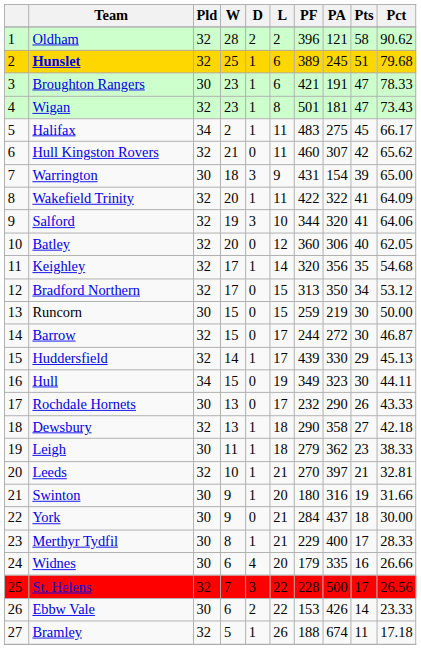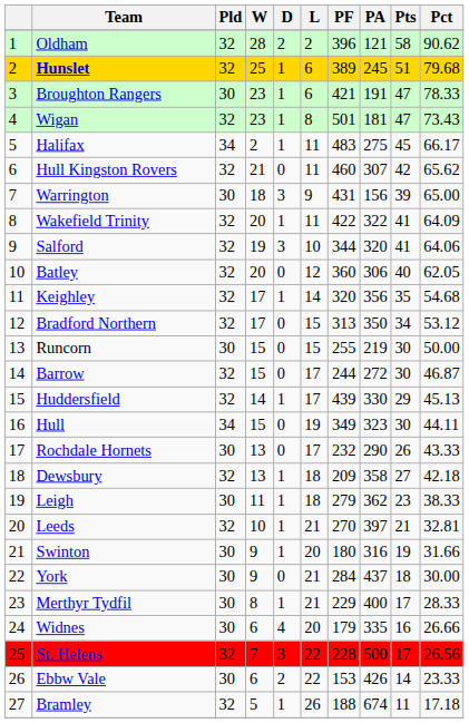 <table class="wikitable" style="text-align:left;">
 <tr>
 <th width=20 abbr="Position"></th>
 <th width=175>Team</th>
 <th width=20 abbr="Played">Pld</th>
 <th width=20 abbr="Won">W</th>
 <th width=20 abbr="Drawn">D</th>
 <th width=20 abbr="Lost">L</th>
 <th width=20 abbr="Points for">PF</th>
 <th width=20 abbr="Points against">PA</th>
 <th width=20 abbr="Points">Pts</th>
 <th width=20 abbr=”Win Percentage”>Pct</th>
 </tr>
 <tr>
 </tr>
 <tr align=left style="background:#ccffcc;color:">
 <td>1</td>
 <td><a href='#'>Oldham</a></td>
 <td>32</td>
 <td>28</td>
 <td>2</td>
 <td>2</td>
 <td>396</td>
 <td>121</td>
 <td>58</td>
 <td>90.62</td>
 </tr>
 <tr align=left style="background:#FFD700;">
 <td>2</td>
 <td><strong><a href='#'>Hunslet</a></strong></td>
 <td>32</td>
 <td>25</td>
 <td>1</td>
 <td>6</td>
 <td>389</td>
 <td>245</td>
 <td>51</td>
 <td>79.68</td>
 </tr>
 <tr align=left style="background:#ccffcc;color:">
 <td>3</td>
 <td><a href='#'>Broughton Rangers</a></td>
 <td>30</td>
 <td>23</td>
 <td>1</td>
 <td>6</td>
 <td>421</td>
 <td>191</td>
 <td>47</td>
 <td>78.33</td>
 </tr>
 <tr align=left style="background:#ccffcc;color:">
 <td>4</td>
 <td><a href='#'>Wigan</a></td>
 <td>32</td>
 <td>23</td>
 <td>1</td>
 <td>8</td>
 <td>501</td>
 <td>181</td>
 <td>47</td>
 <td>73.43</td>
 </tr>
 <tr align=left style="background:">
 <td>5</td>
 <td><a href='#'>Halifax</a></td>
 <td>34</td>
 <td>2</td>
 <td>1</td>
 <td>11</td>
 <td>483</td>
 <td>275</td>
 <td>45</td>
 <td>66.17</td>
 </tr>
 <tr align=left style="background:">
 <td>6</td>
 <td><a href='#'>Hull Kingston Rovers</a></td>
 <td>32</td>
 <td>21</td>
 <td>0</td>
 <td>11</td>
 <td>460</td>
 <td>307</td>
 <td>42</td>
 <td>65.62</td>
 </tr>
 <tr align=left style="background:">
 <td>7</td>
 <td><a href='#'>Warrington</a></td>
 <td>30</td>
 <td>18</td>
 <td>3</td>
 <td>9</td>
 <td>431</td>
-<td>154</td>
+<td>156</td>
 <td>39</td>
 <td>65.00</td>
 </tr>
 <tr align=left style="background:">
 <td>8</td>
 <td><a href='#'>Wakefield Trinity</a></td>
 <td>32</td>
 <td>20</td>
 <td>1</td>
 <td>11</td>
 <td>422</td>
 <td>322</td>
 <td>41</td>
 <td>64.09</td>
 </tr>
 <tr align=left style="background:">
 <td>9</td>
 <td><a href='#'>Salford</a></td>
 <td>32</td>
 <td>19</td>
 <td>3</td>
 <td>10</td>
 <td>344</td>
 <td>320</td>
 <td>41</td>
 <td>64.06</td>
 </tr>
 <tr align=left style="background:">
 <td>10</td>
 <td><a href='#'>Batley</a></td>
 <td>32</td>
 <td>20</td>
 <td>0</td>
 <td>12</td>
 <td>360</td>
 <td>306</td>
 <td>40</td>
 <td>62.05</td>
 </tr>
 <tr align=left style="background:">
 <td>11</td>
 <td><a href='#'>Keighley</a></td>
 <td>32</td>
 <td>17</td>
 <td>1</td>
 <td>14</td>
 <td>320</td>
 <td>356</td>
 <td>35</td>
 <td>54.68</td>
 </tr>
 <tr align=left style="background:">
 <td>12</td>
 <td><a href='#'>Bradford Northern</a></td>
 <td>32</td>
 <td>17</td>
 <td>0</td>
 <td>15</td>
 <td>313</td>
 <td>350</td>
 <td>34</td>
 <td>53.12</td>
 </tr>
 <tr align=left style="background:">
 <td>13</td>
 <td>Runcorn</td>
 <td>30</td>
 <td>15</td>
 <td>0</td>
 <td>15</td>
-<td>259</td>
+<td>255</td>
 <td>219</td>
 <td>30</td>
 <td>50.00</td>
 </tr>
 <tr align=left style="background:">
 <td>14</td>
 <td><a href='#'>Barrow</a></td>
 <td>32</td>
 <td>15</td>
 <td>0</td>
 <td>17</td>
 <td>244</td>
 <td>272</td>
 <td>30</td>
 <td>46.87</td>
 </tr>
 <tr align=left style="background:">
 <td>15</td>
 <td><a href='#'>Huddersfield</a></td>
 <td>32</td>
 <td>14</td>
 <td>1</td>
 <td>17</td>
 <td>439</td>
 <td>330</td>
 <td>29</td>
 <td>45.13</td>
 </tr>
 <tr align=left style="background:">
 <td>16</td>
 <td><a href='#'>Hull</a></td>
 <td>34</td>
 <td>15</td>
 <td>0</td>
 <td>19</td>
 <td>349</td>
 <td>323</td>
 <td>30</td>
 <td>44.11</td>
 </tr>
 <tr align=left style="background:">
 <td>17</td>
 <td><a href='#'>Rochdale Hornets</a></td>
 <td>30</td>
 <td>13</td>
 <td>0</td>
 <td>17</td>
 <td>232</td>
 <td>290</td>
 <td>26</td>
 <td>43.33</td>
 </tr>
 <tr align=left style="background:">
 <td>18</td>
 <td><a href='#'>Dewsbury</a></td>
 <td>32</td>
 <td>13</td>
 <td>1</td>
 <td>18</td>
-<td>290</td>
+<td>209</td>
 <td>358</td>
 <td>27</td>
 <td>42.18</td>
 </tr>
 <tr align=left style="background:">
 <td>19</td>
 <td><a href='#'>Leigh</a></td>
 <td>30</td>
 <td>11</td>
 <td>1</td>
 <td>18</td>
 <td>279</td>
 <td>362</td>
 <td>23</td>
 <td>38.33</td>
 </tr>
 <tr align=left style="background:">
 <td>20</td>
 <td><a href='#'>Leeds</a></td>
 <td>32</td>
 <td>10</td>
 <td>1</td>
 <td>21</td>
 <td>270</td>
 <td>397</td>
 <td>21</td>
 <td>32.81</td>
 </tr>
 <tr align=left style="background:">
 <td>21</td>
 <td><a href='#'>Swinton</a></td>
 <td>30</td>
 <td>9</td>
 <td>1</td>
 <td>20</td>
 <td>180</td>
 <td>316</td>
 <td>19</td>
 <td>31.66</td>
 </tr>
 <tr align=left style="background:">
 <td>22</td>
 <td><a href='#'>York</a></td>
 <td>30</td>
 <td>9</td>
 <td>0</td>
 <td>21</td>
 <td>284</td>
 <td>437</td>
 <td>18</td>
 <td>30.00</td>
 </tr>
 <tr align=left style="background:">
 <td>23</td>
 <td><a href='#'>Merthyr Tydfil</a></td>
 <td>30</td>
 <td>8</td>
 <td>1</td>
 <td>21</td>
 <td>229</td>
 <td>400</td>
 <td>17</td>
 <td>28.33</td>
 </tr>
 <tr align=left style="background:">
 <td>24</td>
 <td><a href='#'>Widnes</a></td>
 <td>30</td>
 <td>6</td>
 <td>4</td>
 <td>20</td>
 <td>179</td>
 <td>335</td>
 <td>16</td>
 <td>26.66</td>
 </tr>
 <tr align=left style="background:#FF0000">
 <td>25</td>
 <td><a href='#'>St. Helens</a></td>
 <td>32</td>
 <td>7</td>
 <td>3</td>
 <td>22</td>
 <td>228</td>
 <td>500</td>
 <td>17</td>
 <td>26.56</td>
 </tr>
 <tr align=left style="background:">
 <td>26</td>
 <td><a href='#'>Ebbw Vale</a></td>
 <td>30</td>
 <td>6</td>
 <td>2</td>
 <td>22</td>
 <td>153</td>
 <td>426</td>
 <td>14</td>
 <td>23.33</td>
 </tr>
 <tr align=left style="background:">
 <td>27</td>
 <td><a href='#'>Bramley</a></td>
 <td>32</td>
 <td>5</td>
 <td>1</td>
 <td>26</td>
 <td>188</td>
 <td>674</td>
 <td>11</td>
 <td>17.18</td>
 </tr>
 <tr --->
 </tr>
 </table>
